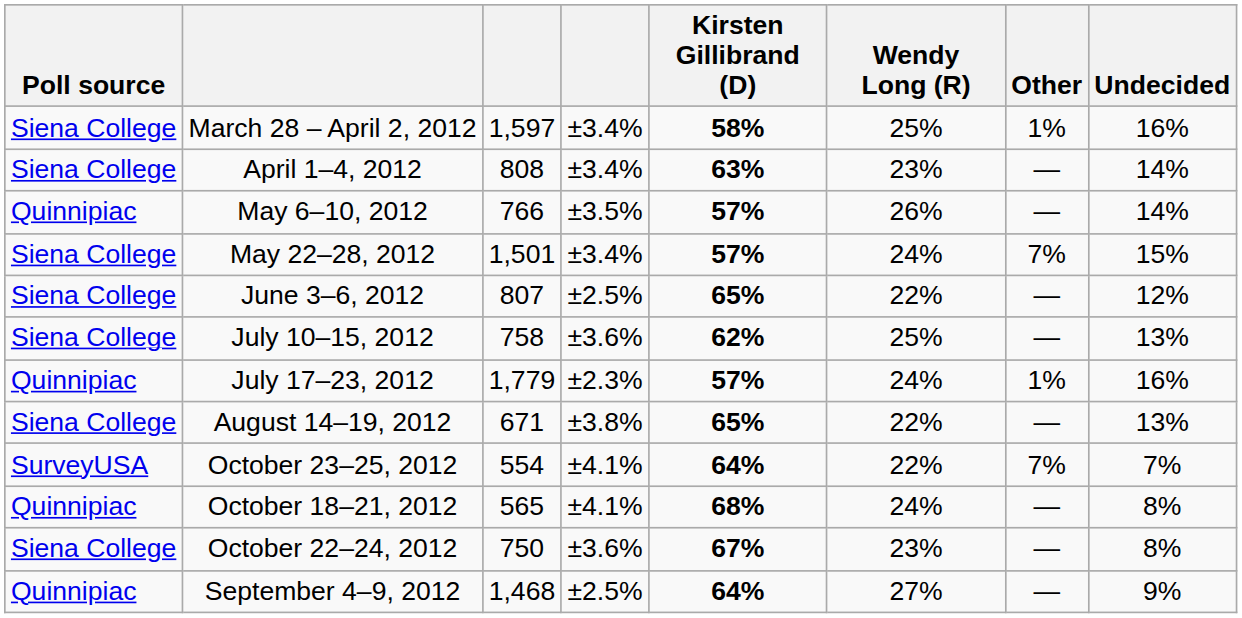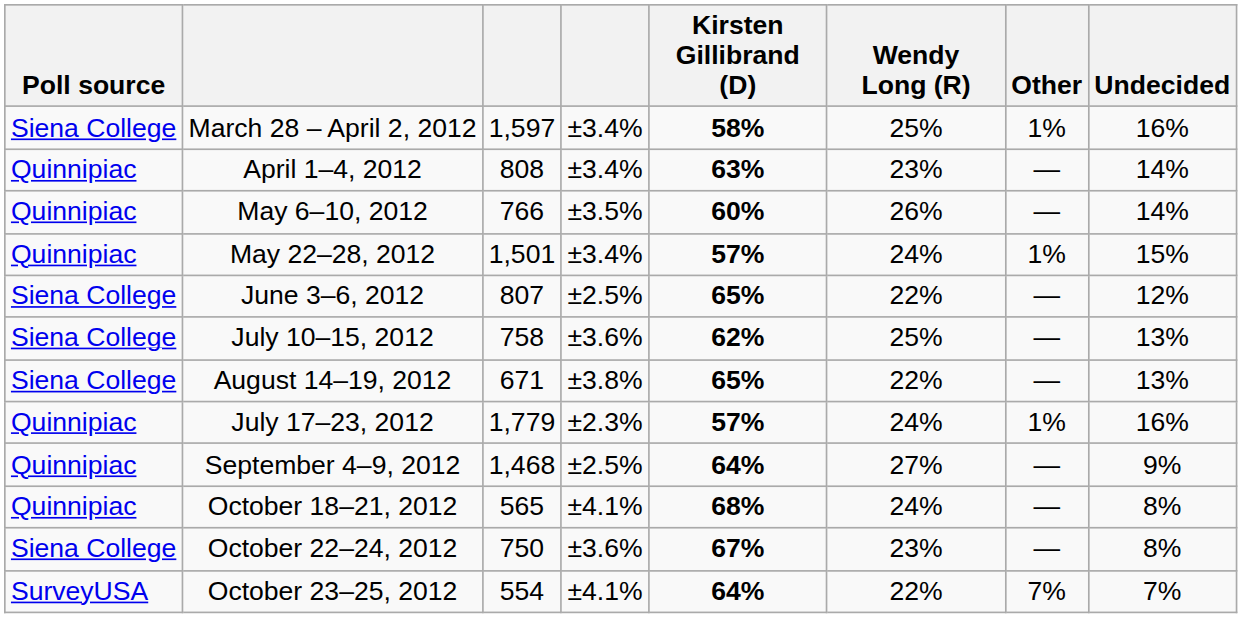 <table class="wikitable" style="text-align:center">
 <tr valign= bottom>
 <th>Poll source</th>
 <th></th>
 <th></th>
 <th></th>
 <th style="width:100px;">Kirsten<br>Gillibrand (D)</th>
 <th style="width:100px;">Wendy<br>Long (R)</th>
 <th>Other</th>
 <th>Undecided</th>
 </tr>
 <tr>
 <td align=left><a href='#'>Siena College</a></td>
 <td>March 28 – April 2, 2012</td>
 <td>1,597</td>
 <td>±3.4%</td>
 <td><strong>58%</strong></td>
 <td>25%</td>
 <td>1%</td>
 <td>16%</td>
 </tr>
 <tr>
-<td align=left><a href='#'>Siena College</a></td>
+<td align=left><a href='#'>Quinnipiac</a></td>
 <td>April 1–4, 2012</td>
 <td>808</td>
 <td>±3.4%</td>
 <td><strong>63%</strong></td>
 <td>23%</td>
 <td>—</td>
 <td>14%</td>
 </tr>
 <tr>
 <td align=left><a href='#'>Quinnipiac</a></td>
 <td>May 6–10, 2012</td>
 <td>766</td>
 <td>±3.5%</td>
-<td><strong>57%</strong></td>
+<td><strong>60%</strong></td>
 <td>26%</td>
 <td>—</td>
 <td>14%</td>
 </tr>
 <tr>
-<td align=left><a href='#'>Siena College</a></td>
+<td align=left><a href='#'>Quinnipiac</a></td>
 <td>May 22–28, 2012</td>
 <td>1,501</td>
 <td>±3.4%</td>
 <td><strong>57%</strong></td>
 <td>24%</td>
-<td>7%</td>
+<td>1%</td>
 <td>15%</td>
 </tr>
 <tr>
 <td align=left><a href='#'>Siena College</a></td>
 <td>June 3–6, 2012</td>
 <td>807</td>
 <td>±2.5%</td>
 <td><strong>65%</strong></td>
 <td>22%</td>
 <td>—</td>
 <td>12%</td>
 </tr>
 <tr>
 <td align=left><a href='#'>Siena College</a></td>
 <td>July 10–15, 2012</td>
 <td>758</td>
 <td>±3.6%</td>
 <td><strong>62%</strong></td>
 <td>25%</td>
 <td>—</td>
 <td>13%</td>
 </tr>
 <tr>
+<td align=left><a href='#'>Siena College</a></td>
+<td>August 14–19, 2012</td>
+<td>671</td>
+<td>±3.8%</td>
+<td><strong>65%</strong></td>
+<td>22%</td>
+<td>—</td>
+<td>13%</td>
+</tr>
+<tr>
 <td align=left><a href='#'>Quinnipiac</a></td>
 <td>July 17–23, 2012</td>
 <td>1,779</td>
 <td>±2.3%</td>
 <td><strong>57%</strong></td>
 <td>24%</td>
 <td>1%</td>
 <td>16%</td>
 </tr>
 <tr>
-<td align=left><a href='#'>Siena College</a></td>
-<td>August 14–19, 2012</td>
-<td>671</td>
-<td>±3.8%</td>
-<td><strong>65%</strong></td>
-<td>22%</td>
+<td align=left><a href='#'>Quinnipiac</a></td>
+<td>September 4–9, 2012</td>
+<td>1,468</td>
+<td>±2.5%</td>
+<td><strong>64%</strong></td>
+<td>27%</td>
 <td>—</td>
-<td>13%</td>
-</tr>
-<tr>
-<td align=left><a href='#'>SurveyUSA</a></td>
-<td>October 23–25, 2012</td>
-<td>554</td>
-<td>±4.1%</td>
-<td><strong>64%</strong></td>
-<td>22%</td>
-<td>7%</td>
-<td>7%</td>
+<td>9%</td>
 </tr>
 <tr>
 <td align=left><a href='#'>Quinnipiac</a></td>
 <td>October 18–21, 2012</td>
 <td>565</td>
 <td>±4.1%</td>
 <td><strong>68%</strong></td>
 <td>24%</td>
 <td>—</td>
 <td>8%</td>
 </tr>
 <tr>
 <td align=left><a href='#'>Siena College</a></td>
 <td>October 22–24, 2012</td>
 <td>750</td>
 <td>±3.6%</td>
 <td><strong>67%</strong></td>
 <td>23%</td>
 <td>—</td>
 <td>8%</td>
 </tr>
 <tr>
-<td align=left><a href='#'>Quinnipiac</a></td>
-<td>September 4–9, 2012</td>
-<td>1,468</td>
-<td>±2.5%</td>
+<td align=left><a href='#'>SurveyUSA</a></td>
+<td>October 23–25, 2012</td>
+<td>554</td>
+<td>±4.1%</td>
 <td><strong>64%</strong></td>
-<td>27%</td>
-<td>—</td>
-<td>9%</td>
+<td>22%</td>
+<td>7%</td>
+<td>7%</td>
 </tr>
 </table>
